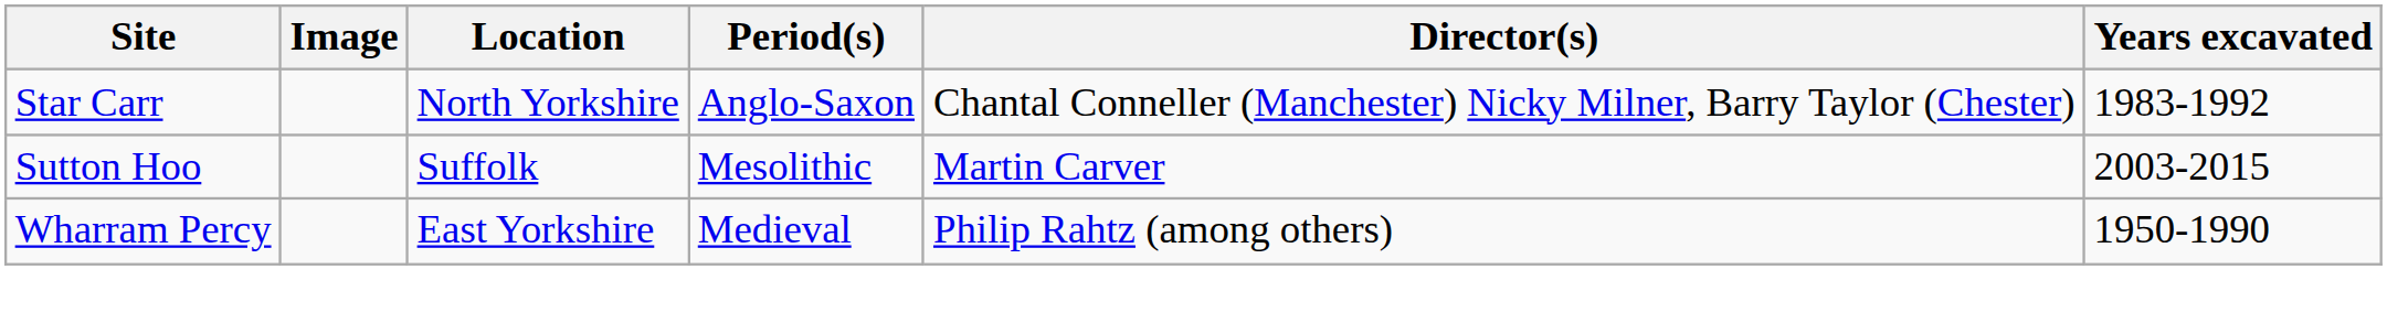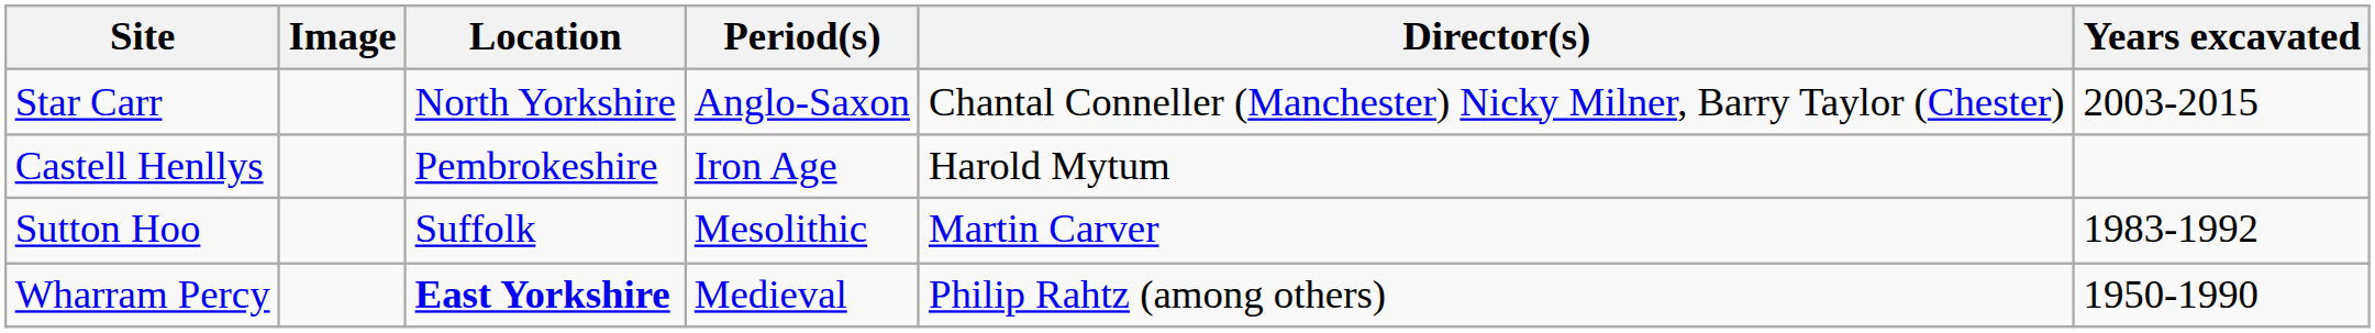 <table class="wikitable">
 <tr>
 <th>Site</th>
 <th>Image</th>
 <th>Location</th>
 <th>Period(s)</th>
 <th>Director(s)</th>
 <th>Years excavated</th>
 </tr>
 <tr>
 <td><a href='#'>Star Carr</a></td>
 <td></td>
 <td><a href='#'>North Yorkshire</a></td>
 <td><a href='#'>Anglo-Saxon</a></td>
 <td>Chantal Conneller (<a href='#'>Manchester</a>) <a href='#'>Nicky Milner</a>, Barry Taylor (<a href='#'>Chester</a>)</td>
-<td>1983-1992</td>
+<td>2003-2015</td>
+</tr>
+<tr>
+<td><a href='#'>Castell Henllys</a></td>
+<td></td>
+<td><a href='#'>Pembrokeshire</a></td>
+<td><a href='#'>Iron Age</a></td>
+<td>Harold Mytum</td>
+<td></td>
 </tr>
 <tr>
 <td><a href='#'>Sutton Hoo</a></td>
 <td></td>
 <td><a href='#'>Suffolk</a></td>
 <td><a href='#'>Mesolithic</a></td>
 <td><a href='#'>Martin Carver</a></td>
-<td>2003-2015</td>
+<td>1983-1992</td>
 </tr>
 <tr>
 <td><a href='#'>Wharram Percy</a></td>
 <td></td>
-<td><a href='#'>East Yorkshire</a></td>
+<td><strong><a href='#'>East Yorkshire</a></strong></td>
 <td><a href='#'>Medieval</a></td>
 <td><a href='#'>Philip Rahtz</a> (among others)</td>
 <td>1950-1990</td>
 </tr>
 </table>
